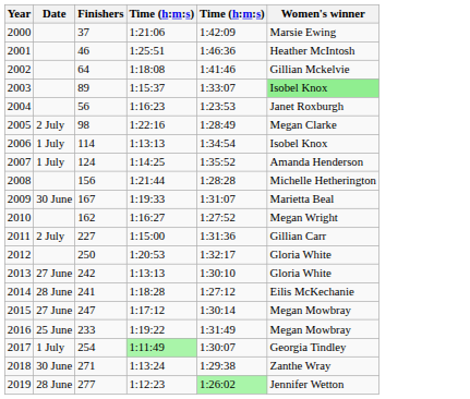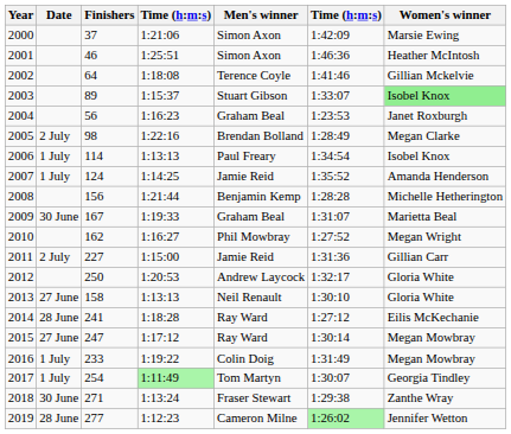 <table class="wikitable  sortable">
 <tr>
 <th>Year</th>
 <th>Date</th>
 <th>Finishers</th>
 <th>Time (<a href='#'>h</a>:<a href='#'>m</a>:<a href='#'>s</a>)</th>
+<th>Men's winner</th>
 <th>Time  (<a href='#'>h</a>:<a href='#'>m</a>:<a href='#'>s</a>)</th>
 <th>Women's winner</th>
 </tr>
 <tr>
 <td>2000</td>
 <td></td>
 <td>37</td>
 <td>1:21:06</td>
+<td>Simon Axon</td>
 <td>1:42:09</td>
 <td>Marsie Ewing</td>
 </tr>
 <tr>
 <td>2001</td>
 <td></td>
 <td>46</td>
 <td>1:25:51</td>
+<td>Simon Axon</td>
 <td>1:46:36</td>
 <td>Heather McIntosh</td>
 </tr>
 <tr>
 <td>2002</td>
 <td></td>
 <td>64</td>
 <td>1:18:08</td>
+<td>Terence Coyle</td>
 <td>1:41:46</td>
 <td>Gillian Mckelvie</td>
 </tr>
 <tr>
 <td>2003</td>
 <td></td>
 <td>89</td>
 <td>1:15:37</td>
+<td>Stuart Gibson</td>
 <td>1:33:07</td>
 <td style="background: lightgreen;">Isobel Knox </td>
 </tr>
 <tr>
 <td>2004</td>
 <td></td>
 <td>56</td>
 <td>1:16:23</td>
+<td>Graham Beal</td>
 <td>1:23:53</td>
 <td>Janet Roxburgh</td>
 </tr>
 <tr>
 <td>2005</td>
 <td>2 July</td>
 <td>98</td>
 <td>1:22:16</td>
+<td>Brendan Bolland</td>
 <td>1:28:49</td>
 <td>Megan Clarke</td>
 </tr>
 <tr>
 <td>2006</td>
 <td>1 July</td>
 <td>114</td>
 <td>1:13:13</td>
+<td>Paul Freary</td>
 <td>1:34:54</td>
 <td>Isobel Knox</td>
 </tr>
 <tr>
 <td>2007</td>
 <td>1 July</td>
 <td>124</td>
 <td>1:14:25</td>
+<td>Jamie Reid</td>
 <td>1:35:52</td>
 <td>Amanda Henderson</td>
 </tr>
 <tr>
 <td>2008</td>
 <td></td>
 <td>156</td>
 <td>1:21:44</td>
+<td>Benjamin Kemp</td>
 <td>1:28:28</td>
 <td>Michelle Hetherington</td>
 </tr>
 <tr>
 <td>2009</td>
 <td>30 June</td>
 <td>167</td>
 <td>1:19:33</td>
+<td>Graham Beal</td>
 <td>1:31:07</td>
 <td>Marietta Beal</td>
 </tr>
 <tr>
 <td>2010</td>
 <td></td>
 <td>162</td>
 <td>1:16:27</td>
+<td>Phil Mowbray</td>
 <td>1:27:52</td>
 <td>Megan Wright</td>
 </tr>
 <tr>
 <td>2011</td>
 <td>2 July</td>
 <td>227</td>
 <td>1:15:00</td>
+<td>Jamie Reid</td>
 <td>1:31:36</td>
 <td>Gillian Carr</td>
 </tr>
 <tr>
 <td>2012</td>
 <td></td>
 <td>250</td>
 <td>1:20:53</td>
+<td>Andrew Laycock</td>
 <td>1:32:17</td>
 <td>Gloria White</td>
 </tr>
 <tr>
 <td>2013</td>
 <td>27 June</td>
-<td>242</td>
+<td>158</td>
 <td>1:13:13</td>
+<td>Neil Renault </td>
 <td>1:30:10</td>
 <td>Gloria White</td>
 </tr>
 <tr>
 <td>2014</td>
 <td>28 June</td>
 <td>241</td>
 <td>1:18:28</td>
+<td>Ray Ward </td>
 <td>1:27:12</td>
 <td>Eilis McKechanie </td>
 </tr>
 <tr>
 <td>2015</td>
 <td>27 June</td>
 <td>247</td>
 <td>1:17:12</td>
+<td>Ray Ward </td>
 <td>1:30:14</td>
 <td>Megan Mowbray</td>
 </tr>
 <tr>
 <td>2016</td>
-<td>25 June</td>
+<td>1 July</td>
 <td>233</td>
 <td>1:19:22</td>
+<td>Colin Doig</td>
 <td>1:31:49</td>
 <td>Megan Mowbray</td>
 </tr>
 <tr>
 <td>2017</td>
 <td>1 July</td>
 <td>254</td>
 <td bgcolor=#A9F5A9>1:11:49</td>
+<td>Tom Martyn</td>
 <td>1:30:07</td>
 <td>Georgia Tindley</td>
 </tr>
 <tr>
 <td>2018</td>
 <td>30 June</td>
 <td>271</td>
 <td>1:13:24</td>
+<td>Fraser Stewart</td>
 <td>1:29:38</td>
 <td>Zanthe Wray</td>
 </tr>
 <tr>
 <td>2019</td>
 <td>28 June</td>
 <td>277</td>
 <td>1:12:23</td>
+<td>Cameron Milne</td>
 <td bgcolor=#A9F5A9>1:26:02</td>
 <td>Jennifer Wetton</td>
 </tr>
 </table>
